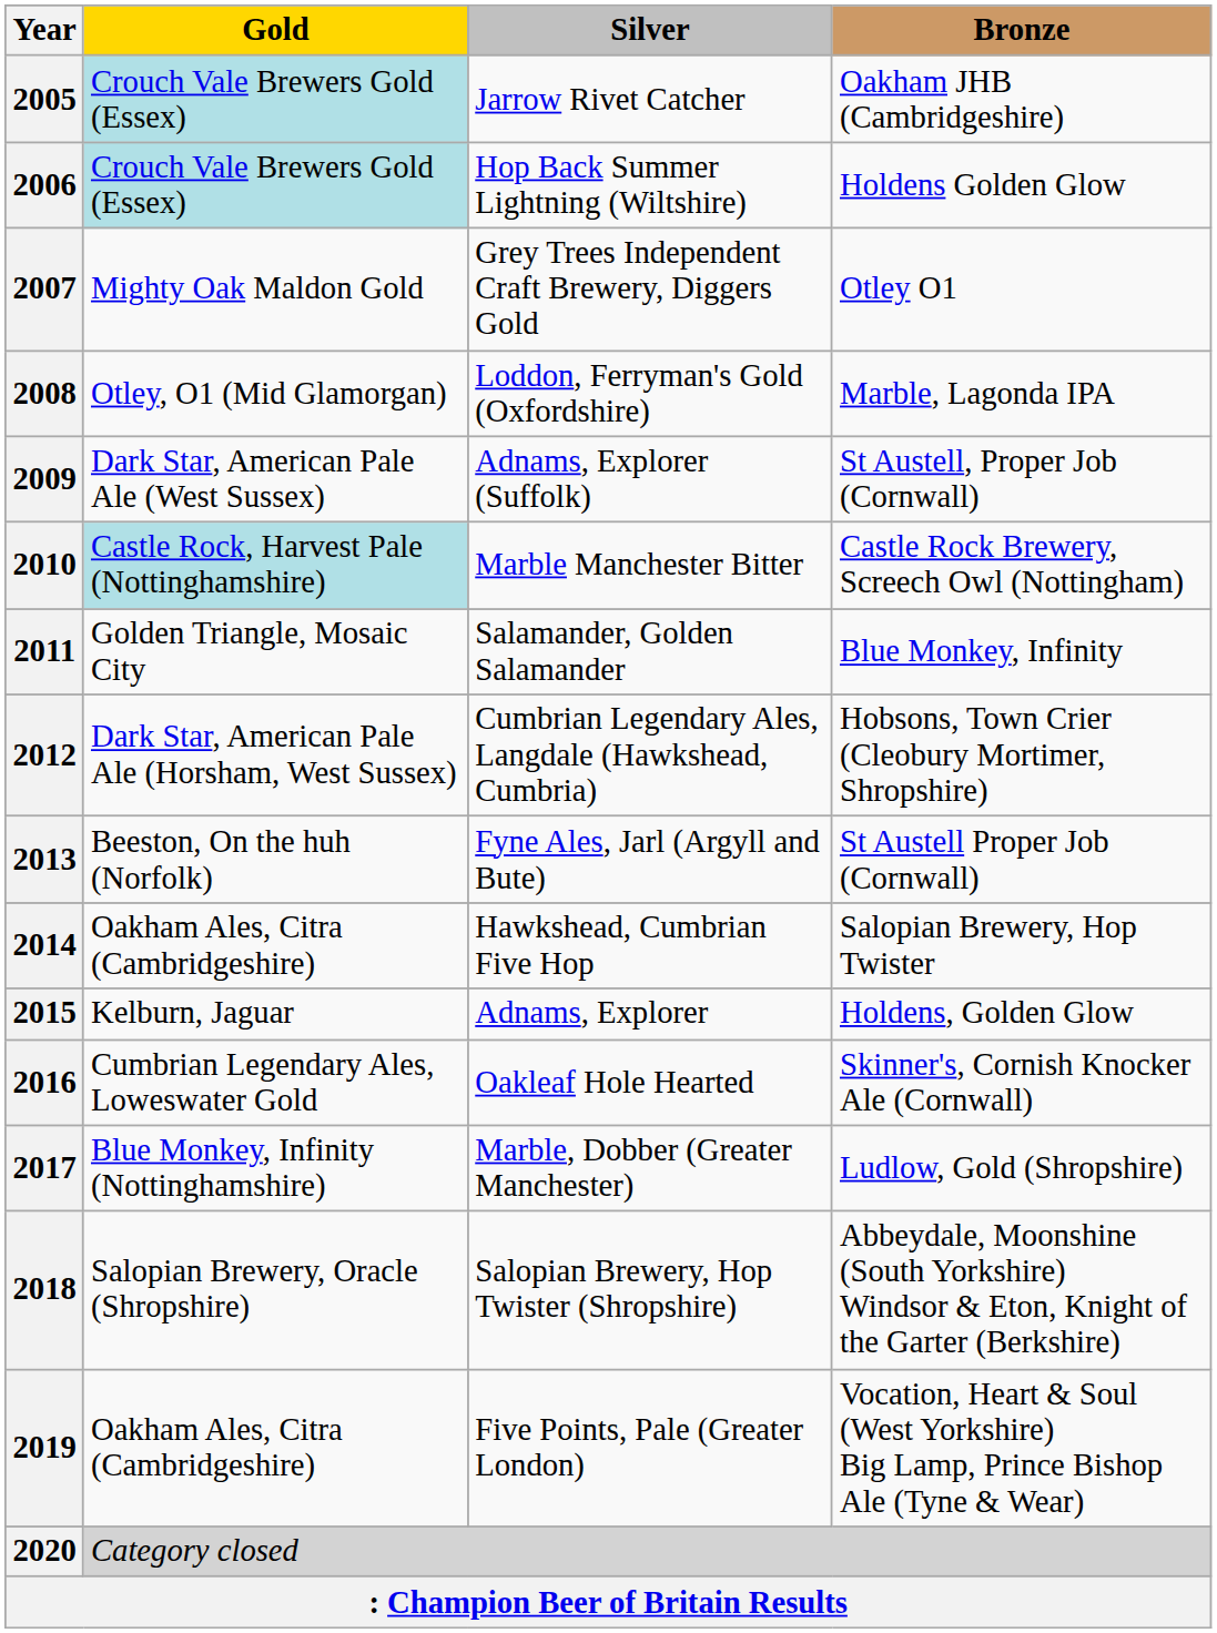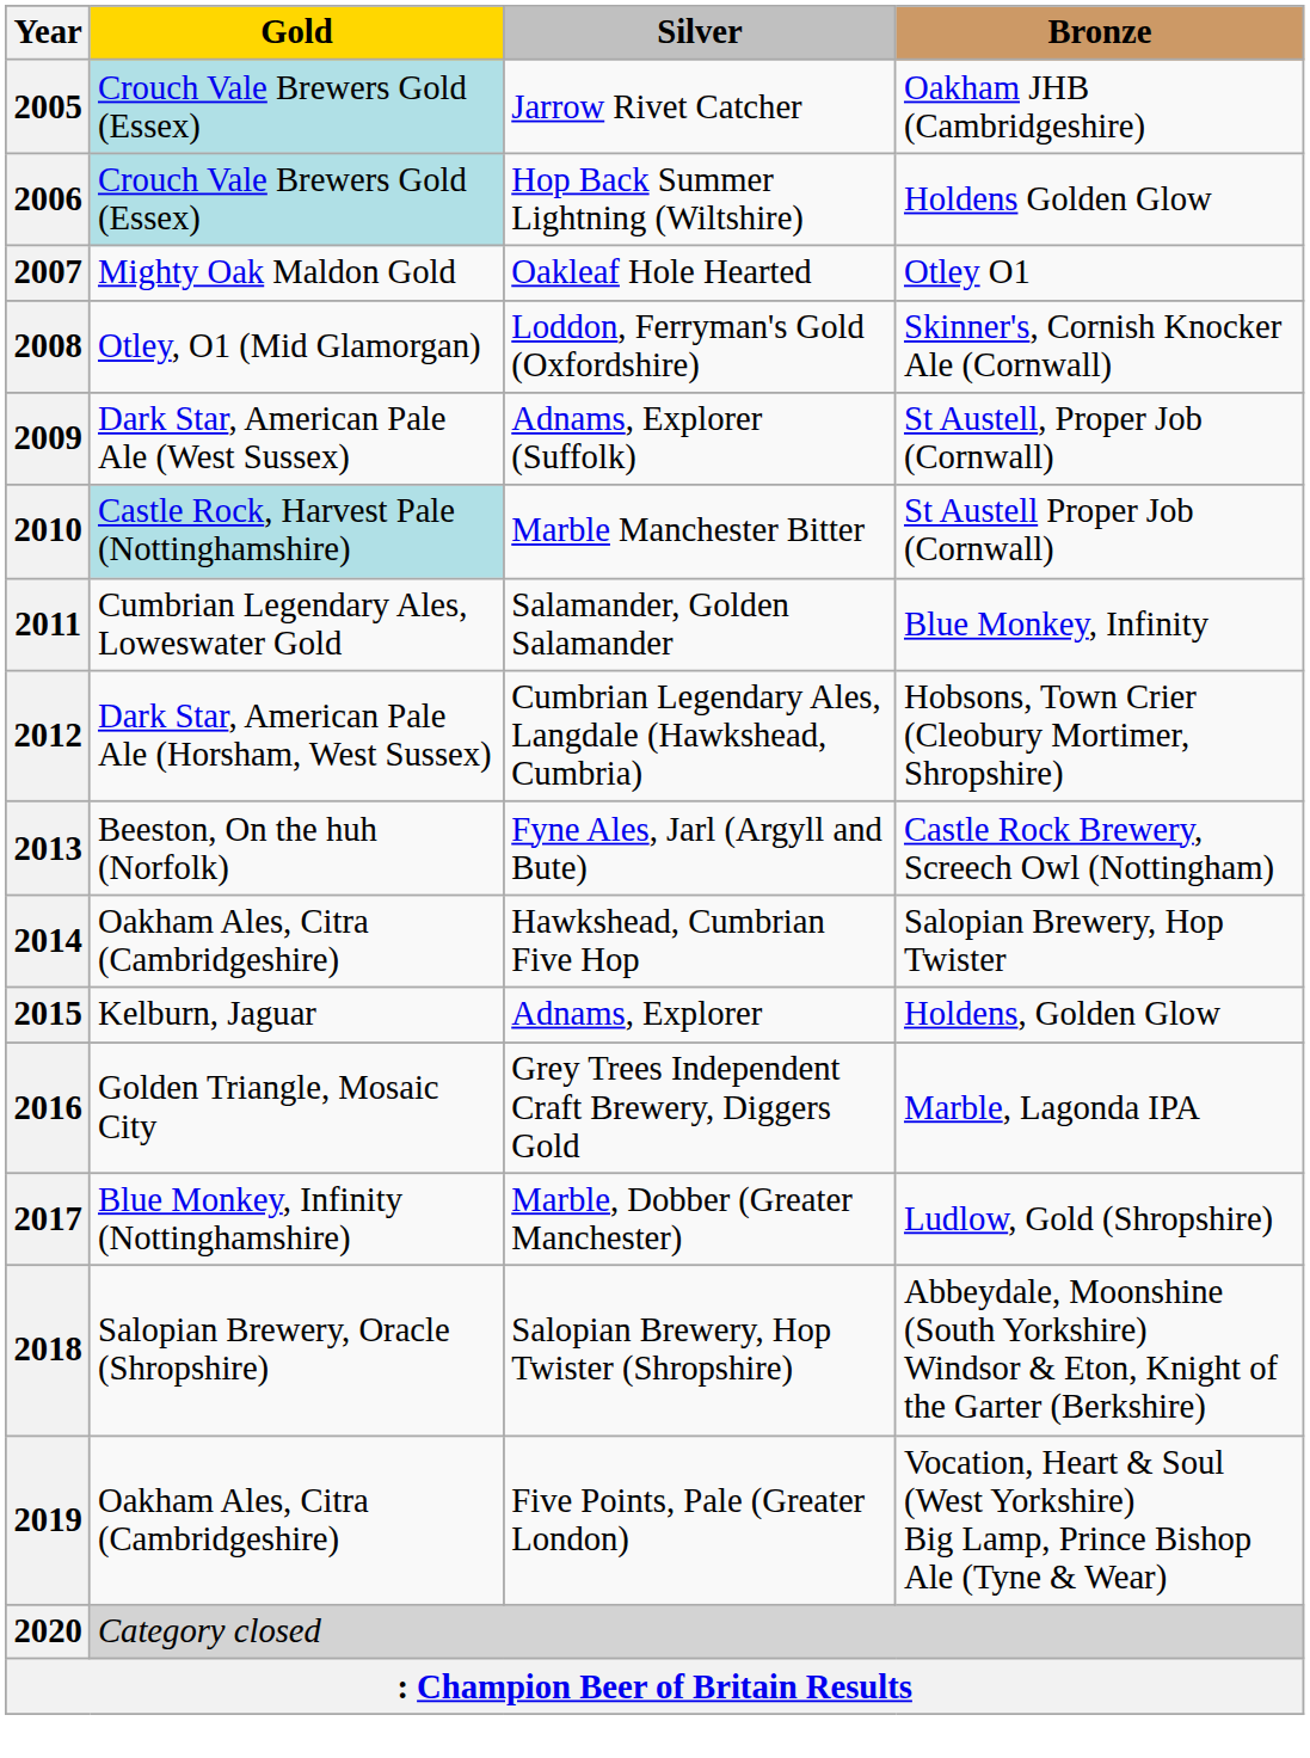 <table class="wikitable">
 <tr>
 <th>Year</th>
 <th style="background:gold;"><strong>Gold</strong></th>
 <th style="background:silver;"><strong>Silver</strong></th>
 <th style="background:#c96;"><strong>Bronze</strong></th>
 </tr>
 <tr>
 <th>2005</th>
 <td style="background:powderblue;"><a href='#'>Crouch Vale</a> Brewers Gold (Essex)</td>
 <td><a href='#'>Jarrow</a> Rivet Catcher</td>
 <td><a href='#'>Oakham</a> JHB (Cambridgeshire)</td>
 </tr>
 <tr>
 <th>2006</th>
 <td style="background:powderblue;"><a href='#'>Crouch Vale</a> Brewers Gold (Essex)</td>
 <td><a href='#'>Hop Back</a> Summer Lightning (Wiltshire)</td>
 <td><a href='#'>Holdens</a> Golden Glow</td>
 </tr>
 <tr>
 <th>2007</th>
 <td><a href='#'>Mighty Oak</a> Maldon Gold</td>
-<td>Grey Trees Independent Craft Brewery, Diggers Gold</td>
+<td><a href='#'>Oakleaf</a> Hole Hearted</td>
 <td><a href='#'>Otley</a> O1</td>
 </tr>
 <tr>
 <th>2008</th>
 <td><a href='#'>Otley</a>, O1 (Mid Glamorgan)</td>
 <td><a href='#'>Loddon</a>, Ferryman's Gold (Oxfordshire)</td>
-<td><a href='#'>Marble</a>, Lagonda IPA</td>
+<td><a href='#'>Skinner's</a>, Cornish Knocker Ale (Cornwall)</td>
 </tr>
 <tr>
 <th>2009</th>
 <td><a href='#'>Dark Star</a>, American Pale Ale (West Sussex)</td>
 <td><a href='#'>Adnams</a>, Explorer (Suffolk)</td>
 <td><a href='#'>St Austell</a>, Proper Job (Cornwall)</td>
 </tr>
 <tr>
 <th>2010</th>
 <td style="background:powderblue;"><a href='#'>Castle Rock</a>, Harvest Pale (Nottinghamshire)</td>
 <td><a href='#'>Marble</a> Manchester Bitter</td>
-<td><a href='#'>Castle Rock Brewery</a>, Screech Owl (Nottingham)</td>
+<td><a href='#'>St Austell</a> Proper Job (Cornwall)</td>
 </tr>
 <tr>
 <th>2011</th>
-<td>Golden Triangle, Mosaic City</td>
+<td>Cumbrian Legendary Ales, Loweswater Gold</td>
 <td>Salamander, Golden Salamander</td>
 <td><a href='#'>Blue Monkey</a>, Infinity</td>
 </tr>
 <tr>
 <th>2012</th>
 <td><a href='#'>Dark Star</a>, American Pale Ale (Horsham, West Sussex)</td>
 <td>Cumbrian Legendary Ales, Langdale (Hawkshead, Cumbria)</td>
 <td>Hobsons, Town Crier (Cleobury Mortimer, Shropshire)</td>
 </tr>
 <tr>
 <th>2013</th>
 <td>Beeston, On the huh (Norfolk)</td>
 <td><a href='#'>Fyne Ales</a>, Jarl (Argyll and Bute)</td>
-<td><a href='#'>St Austell</a> Proper Job (Cornwall)</td>
+<td><a href='#'>Castle Rock Brewery</a>, Screech Owl (Nottingham)</td>
 </tr>
 <tr>
 <th>2014</th>
 <td>Oakham Ales, Citra (Cambridgeshire)</td>
 <td>Hawkshead, Cumbrian Five Hop</td>
 <td>Salopian Brewery, Hop Twister</td>
 </tr>
 <tr>
 <th>2015</th>
 <td>Kelburn, Jaguar</td>
 <td><a href='#'>Adnams</a>, Explorer</td>
 <td><a href='#'>Holdens</a>, Golden Glow</td>
 </tr>
 <tr>
 <th>2016</th>
-<td>Cumbrian Legendary Ales, Loweswater Gold</td>
-<td><a href='#'>Oakleaf</a> Hole Hearted</td>
-<td><a href='#'>Skinner's</a>, Cornish Knocker Ale (Cornwall)</td>
+<td>Golden Triangle, Mosaic City</td>
+<td>Grey Trees Independent Craft Brewery, Diggers Gold</td>
+<td><a href='#'>Marble</a>, Lagonda IPA</td>
 </tr>
 <tr>
 <th>2017</th>
 <td><a href='#'>Blue Monkey</a>, Infinity (Nottinghamshire)</td>
 <td><a href='#'>Marble</a>, Dobber (Greater Manchester)</td>
 <td><a href='#'>Ludlow</a>, Gold (Shropshire)</td>
 </tr>
 <tr>
 <th>2018</th>
 <td>Salopian Brewery, Oracle (Shropshire)</td>
 <td>Salopian Brewery, Hop Twister (Shropshire)</td>
 <td>Abbeydale, Moonshine (South Yorkshire)<br>Windsor & Eton, Knight of the Garter (Berkshire)</td>
 </tr>
 <tr>
 <th>2019</th>
 <td>Oakham Ales, Citra (Cambridgeshire) </td>
 <td>Five Points, Pale (Greater London)</td>
 <td>Vocation, Heart & Soul (West Yorkshire)<br>Big Lamp, Prince Bishop Ale (Tyne & Wear)</td>
 </tr>
 <tr>
 <th>2020</th>
 <td style="background:lightgray;" colspan="3"><em>Category closed</em></td>
 </tr>
 <tr>
 <th colspan="4">: <a href='#'>Champion Beer of Britain Results</a></th>
 </tr>
 </table>
